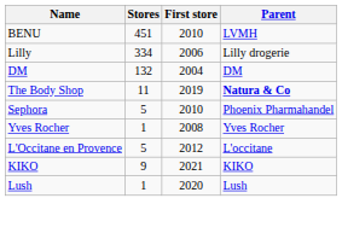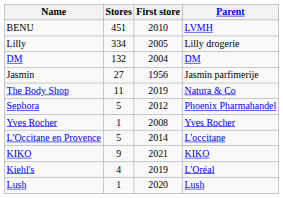 <table class="wikitable sortable">
 <tr>
 <th>Name</th>
 <th>Stores</th>
 <th>First store</th>
 <th><a href='#'>Parent</a></th>
 </tr>
 <tr>
 <td>BENU</td>
 <td style="text-align:center;">451</td>
 <td style="text-align:center;">2010</td>
 <td><a href='#'>LVMH</a></td>
 </tr>
 <tr>
 <td>Lilly</td>
 <td style="text-align:center;">334</td>
-<td style="text-align:center;">2006</td>
+<td style="text-align:center;">2005</td>
 <td>Lilly drogerie</td>
 </tr>
 <tr>
 <td><a href='#'>DM</a></td>
 <td style="text-align:center;">132</td>
 <td style="text-align:center;">2004</td>
 <td><a href='#'>DM</a></td>
 </tr>
 <tr>
+<td>Jasmin</td>
+<td style="text-align:center;">27</td>
+<td style="text-align:center;">1956</td>
+<td>Jasmin parfimerije</td>
+</tr>
+<tr>
 <td><a href='#'>The Body Shop</a></td>
 <td style="text-align:center;">11</td>
 <td style="text-align:center;">2019</td>
-<td><strong><a href='#'>Natura & Co</a></strong></td>
+<td><a href='#'>Natura & Co</a></td>
 </tr>
 <tr>
 <td><a href='#'>Sephora</a></td>
 <td style="text-align:center;">5</td>
-<td style="text-align:center;">2010</td>
+<td style="text-align:center;">2012</td>
 <td><a href='#'>Phoenix Pharmahandel</a></td>
 </tr>
 <tr>
 <td><a href='#'>Yves Rocher</a></td>
 <td style="text-align:center;">1</td>
 <td style="text-align:center;">2008</td>
 <td><a href='#'>Yves Rocher</a></td>
 </tr>
 <tr>
 <td><a href='#'>L'Occitane en Provence</a></td>
 <td style="text-align:center;">5</td>
-<td style="text-align:center;">2012</td>
+<td style="text-align:center;">2014</td>
 <td><a href='#'>L'occitane</a></td>
 </tr>
 <tr>
 <td><a href='#'>KIKO</a></td>
 <td style="text-align:center;">9</td>
 <td style="text-align:center;">2021</td>
 <td><a href='#'>KIKO</a></td>
 </tr>
 <tr>
+<td><a href='#'>Kiehl's</a></td>
+<td style="text-align:center;">4</td>
+<td style="text-align:center;">2019</td>
+<td><a href='#'>L'Oréal</a></td>
+</tr>
+<tr>
 <td><a href='#'>Lush</a></td>
 <td style="text-align:center;">1</td>
 <td style="text-align:center;">2020</td>
 <td><a href='#'>Lush</a></td>
 </tr>
 </table>
